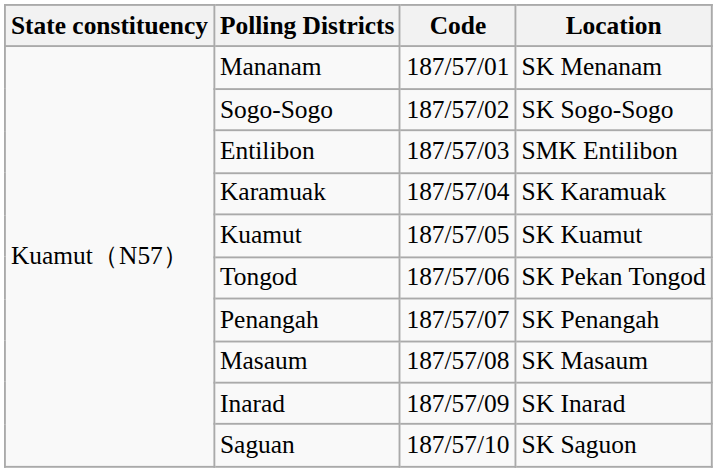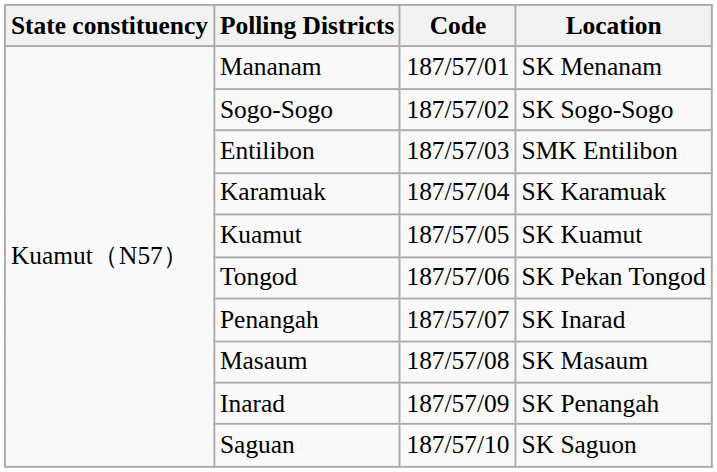 <table class="wikitable sortable mw-collapsible" style="white-space:nowrap;font-size:85%">
 <tr>
 <th>State constituency</th>
 <th>Polling Districts</th>
 <th>Code</th>
 <th>Location</th>
 </tr>
 <tr>
 <td rowspan="10">Kuamut（N57）</td>
 <td>Mananam</td>
 <td>187/57/01</td>
 <td>SK Menanam</td>
 </tr>
 <tr>
 <td>Sogo-Sogo</td>
 <td>187/57/02</td>
 <td>SK Sogo-Sogo</td>
 </tr>
 <tr>
 <td>Entilibon</td>
 <td>187/57/03</td>
 <td>SMK Entilibon</td>
 </tr>
 <tr>
 <td>Karamuak</td>
 <td>187/57/04</td>
 <td>SK Karamuak</td>
 </tr>
 <tr>
 <td>Kuamut</td>
 <td>187/57/05</td>
 <td>SK Kuamut</td>
 </tr>
 <tr>
 <td>Tongod</td>
 <td>187/57/06</td>
 <td>SK Pekan Tongod</td>
 </tr>
 <tr>
 <td>Penangah</td>
 <td>187/57/07</td>
-<td>SK Penangah</td>
+<td>SK Inarad</td>
 </tr>
 <tr>
 <td>Masaum</td>
 <td>187/57/08</td>
 <td>SK Masaum</td>
 </tr>
 <tr>
 <td>Inarad</td>
 <td>187/57/09</td>
-<td>SK Inarad</td>
+<td>SK Penangah</td>
 </tr>
 <tr>
 <td>Saguan</td>
 <td>187/57/10</td>
 <td>SK Saguon</td>
 </tr>
 </table>
